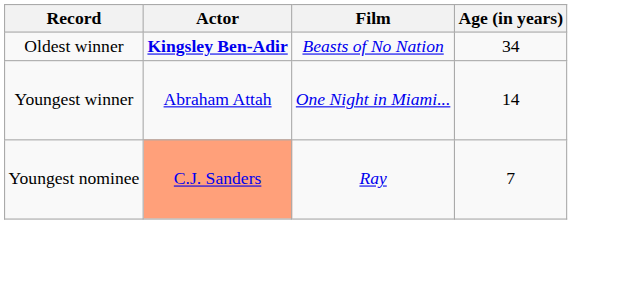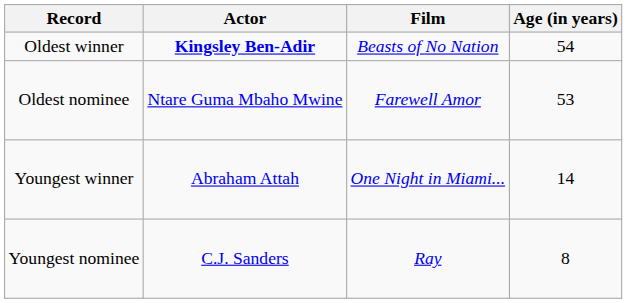 <table class="wikitable sortable plainrowheaders" style="text-align:center;">
 <tr>
 <th scope="col">Record</th>
 <th scope="col">Actor</th>
 <th scope="col">Film</th>
 <th scope="col">Age (in years)</th>
 </tr>
 <tr>
 <td>Oldest winner</td>
 <td><strong><a href='#'>Kingsley Ben-Adir</a></strong></td>
 <td><em><a href='#'> Beasts of No Nation</a></em></td>
-<td>34</td>
+<td>54</td>
+</tr>
+<tr style="height:4.5em;">
+<td>Oldest nominee</td>
+<td><a href='#'>Ntare Guma Mbaho Mwine</a></td>
+<td><em><a href='#'>Farewell Amor</a></em></td>
+<td>53</td>
 </tr>
 <tr style="height:4.5em;">
 <td>Youngest winner</td>
 <td><a href='#'>Abraham Attah</a></td>
 <td><em><a href='#'>One Night in Miami...</a></em></td>
 <td>14</td>
 </tr>
 <tr style="height:4.5em;">
 <td>Youngest nominee</td>
-<td style="background: lightsalmon;"><a href='#'>C.J. Sanders</a></td>
+<td><a href='#'>C.J. Sanders</a></td>
 <td><em><a href='#'>Ray</a></em></td>
-<td>7</td>
+<td>8</td>
 </tr>
 </table>
